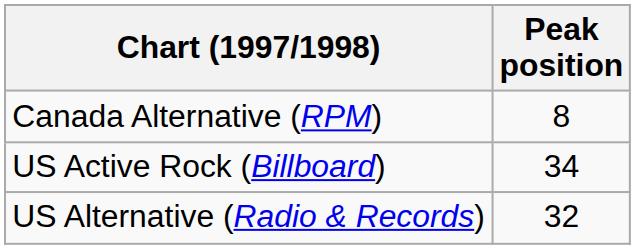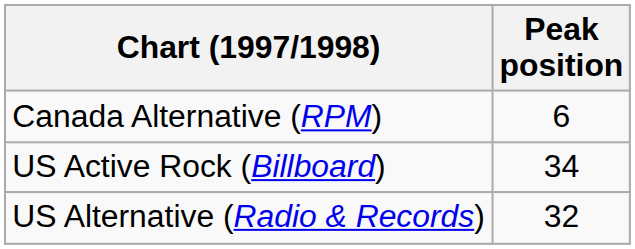 <table class="wikitable sortable">
 <tr>
 <th>Chart (1997/1998)</th>
 <th>Peak<br>position</th>
 </tr>
 <tr>
 <td>Canada Alternative (<em><a href='#'>RPM</a></em>)</td>
-<td align="center">8</td>
+<td align="center">6</td>
 </tr>
 <tr>
 <td>US Active Rock (<em><a href='#'>Billboard</a></em>)</td>
 <td align="center">34</td>
 </tr>
 <tr>
 <td>US Alternative (<em><a href='#'>Radio & Records</a></em>)</td>
 <td align="center">32</td>
 </tr>
 </table>
